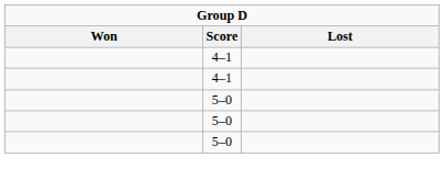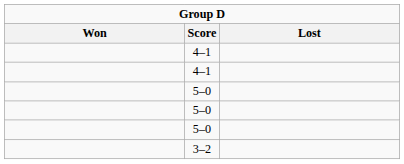 <table class="wikitable" style="text-align: center;">
 <tr>
 <td colspan="3"><strong>Group D</strong></td>
 </tr>
 <tr>
 <th scope="col" style="width: 230px;">Won</th>
 <th scope="col" style="width: 30px;">Score</th>
 <th scope="col" style="width: 230px;">Lost</th>
 </tr>
 <tr>
 <td></td>
 <td>4–1</td>
 <td></td>
 </tr>
 <tr>
 <td></td>
 <td>4–1</td>
 <td></td>
 </tr>
 <tr>
 <td></td>
 <td>5–0</td>
 <td></td>
 </tr>
 <tr>
 <td></td>
 <td>5–0</td>
 <td></td>
 </tr>
 <tr>
 <td></td>
 <td>5–0</td>
 <td></td>
 </tr>
+<tr>
+<td></td>
+<td>3–2</td>
+<td></td>
+</tr>
 </table>
